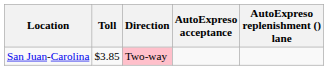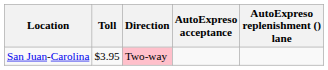 <table class=wikitable>
 <tr>
 <th>Location</th>
 <th>Toll</th>
 <th>Direction</th>
 <th>AutoExpreso <br> acceptance</th>
 <th>AutoExpreso <br> replenishment () <br> lane</th>
 </tr>
 <tr>
 <td><a href='#'>San Juan</a>-<a href='#'>Carolina</a></td>
-<td>$3.85</td>
+<td>$3.95</td>
 <td style="background: pink;">Two-way</td>
 <td></td>
 <td></td>
 </tr>
 </table>
